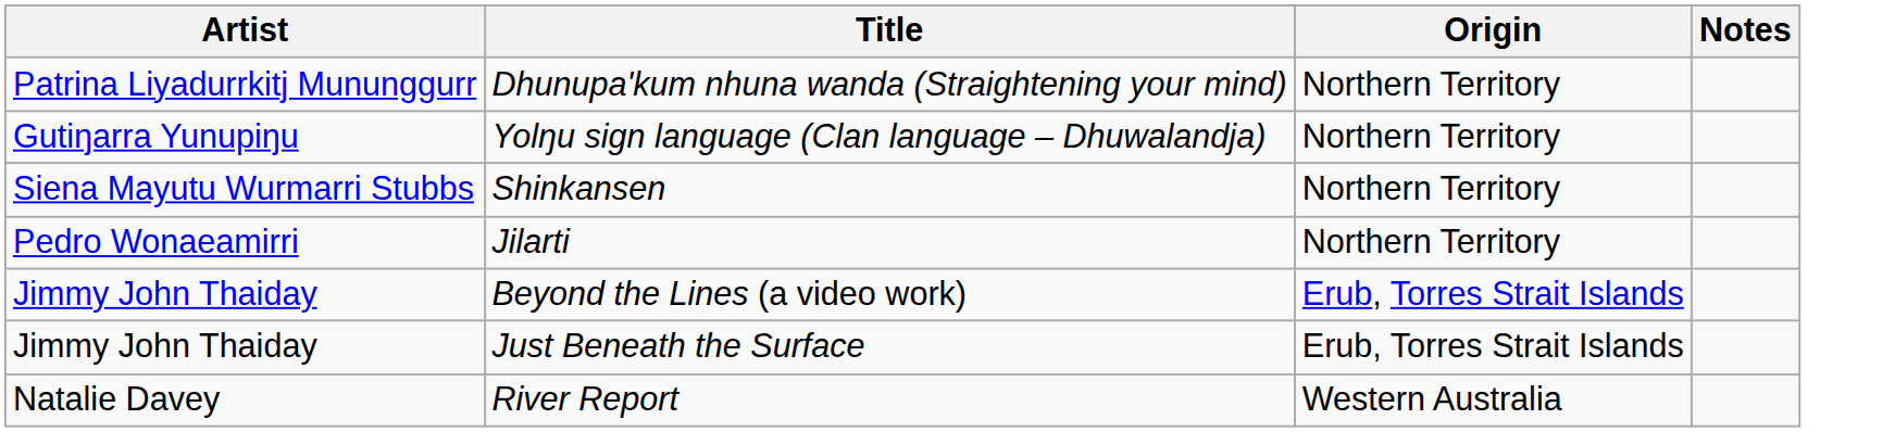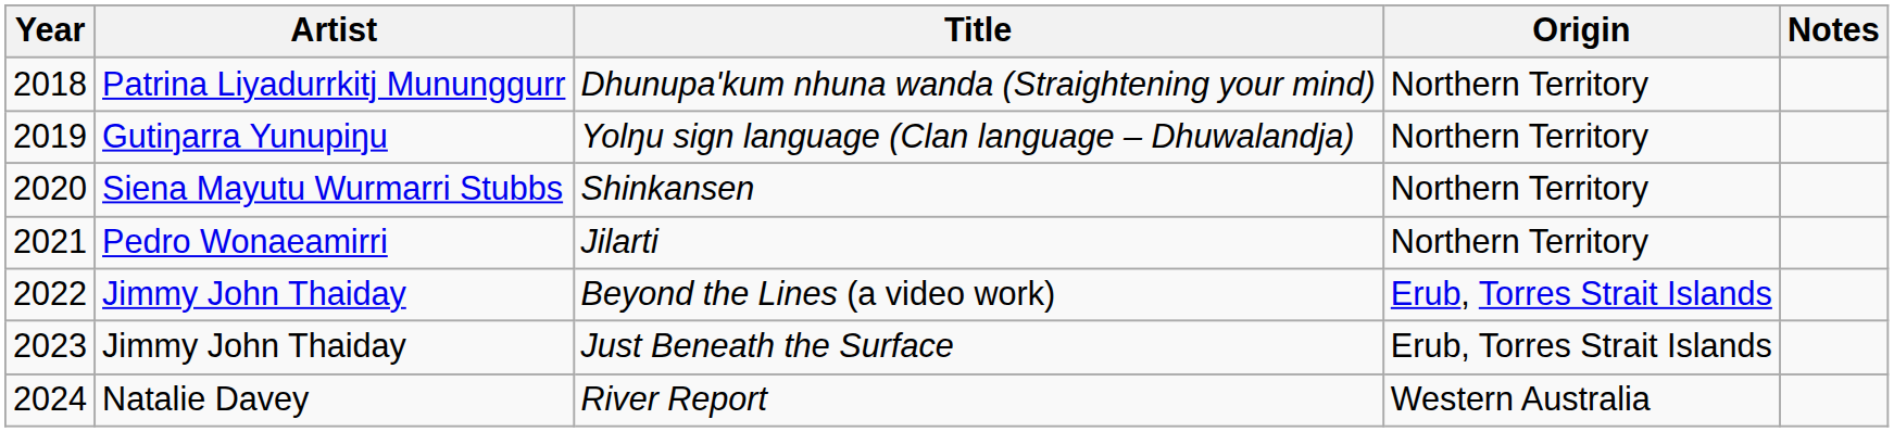 <table class="wikitable sortable">
 <tr>
+<th>Year</th>
 <th>Artist</th>
 <th>Title</th>
 <th>Origin</th>
 <th>Notes</th>
 </tr>
 <tr>
+<td>2018</td>
 <td><a href='#'>Patrina Liyadurrkitj Mununggurr</a></td>
 <td><em>Dhunupa'kum nhuna wanda (Straightening your mind)</em></td>
 <td>Northern Territory</td>
 <td></td>
 </tr>
 <tr>
+<td>2019</td>
 <td><a href='#'>Gutiŋarra Yunupiŋu</a></td>
 <td><em>Yolŋu sign language (Clan language – Dhuwalandja)</em></td>
 <td>Northern Territory</td>
 <td></td>
 </tr>
 <tr>
+<td>2020</td>
 <td><a href='#'>Siena Mayutu Wurmarri Stubbs</a></td>
 <td><em>Shinkansen</em></td>
 <td>Northern Territory</td>
 <td></td>
 </tr>
 <tr>
+<td>2021</td>
 <td><a href='#'>Pedro Wonaeamirri</a></td>
 <td><em>Jilarti</em></td>
 <td>Northern Territory</td>
 <td></td>
 </tr>
 <tr>
+<td>2022</td>
 <td><a href='#'>Jimmy John Thaiday</a></td>
 <td><em>Beyond the Lines</em> (a video work)</td>
 <td><a href='#'>Erub</a>, <a href='#'>Torres Strait Islands</a></td>
 <td></td>
 </tr>
 <tr>
+<td>2023</td>
 <td>Jimmy John Thaiday</td>
 <td><em>Just Beneath the Surface</em></td>
 <td>Erub, Torres Strait Islands</td>
 <td><em></em></td>
 </tr>
 <tr>
+<td>2024</td>
 <td>Natalie Davey</td>
 <td><em>River Report</em></td>
 <td>Western Australia</td>
 <td></td>
 </tr>
 </table>
